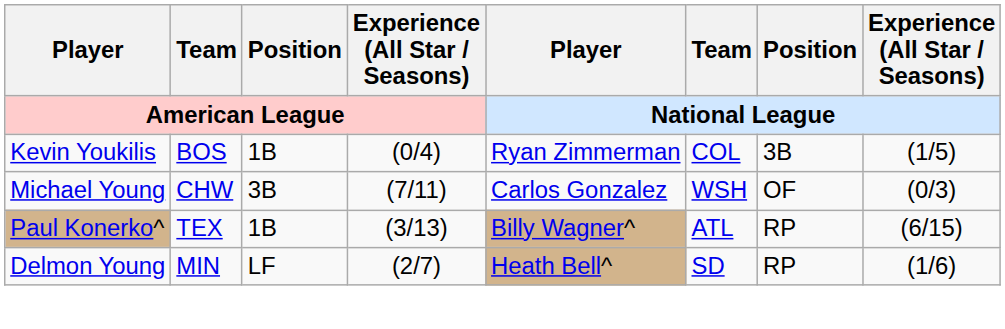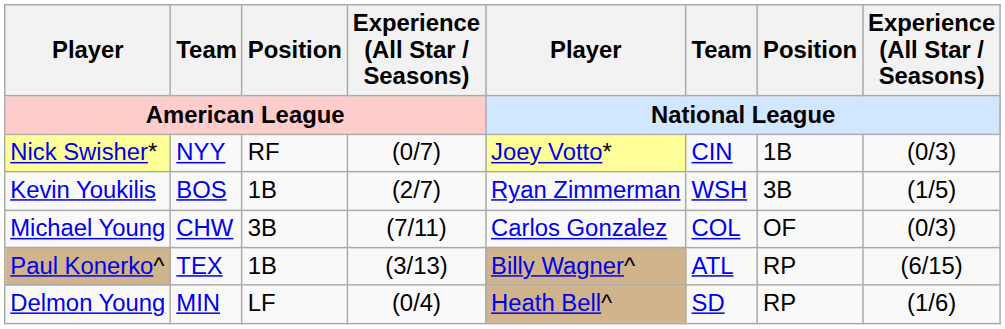 <table class="wikitable">
 <tr>
 <th>Player</th>
 <th>Team</th>
 <th>Position</th>
 <th>Experience<br>(All Star / <br>Seasons)</th>
 <th>Player</th>
 <th>Team</th>
 <th>Position</th>
 <th>Experience<br>(All Star / <br>Seasons)</th>
 </tr>
 <tr>
 <th colspan=4 style="background-color:#FFCCCC">American League</th>
 <th colspan=4 style="background-color:#D0E7FF">National League</th>
 </tr>
 <tr>
+<td style="background:#FFFF99"><a href='#'>Nick Swisher</a>*</td>
+<td><a href='#'>NYY</a></td>
+<td>RF</td>
+<td align="center">(0/7)</td>
+<td style="background:#FFFF99"><a href='#'>Joey Votto</a>*</td>
+<td><a href='#'>CIN</a></td>
+<td>1B</td>
+<td align="center">(0/3)</td>
+</tr>
+<tr>
 <td><a href='#'>Kevin Youkilis</a></td>
 <td><a href='#'>BOS</a></td>
 <td>1B</td>
-<td align="center">(0/4)</td>
+<td align="center">(2/7)</td>
 <td><a href='#'>Ryan Zimmerman</a></td>
-<td><a href='#'>COL</a></td>
+<td><a href='#'>WSH</a></td>
 <td>3B</td>
 <td align="center">(1/5)</td>
 </tr>
 <tr>
 <td><a href='#'>Michael Young</a></td>
 <td><a href='#'>CHW</a></td>
 <td>3B</td>
 <td align="center">(7/11)</td>
 <td><a href='#'>Carlos Gonzalez</a></td>
-<td><a href='#'>WSH</a></td>
+<td><a href='#'>COL</a></td>
 <td>OF</td>
 <td align="center">(0/3)</td>
 </tr>
 <tr>
 <td style="background:tan"><a href='#'>Paul Konerko</a>^</td>
 <td><a href='#'>TEX</a></td>
 <td>1B</td>
 <td align="center">(3/13)</td>
 <td style="background:tan"><a href='#'>Billy Wagner</a>^</td>
 <td><a href='#'>ATL</a></td>
 <td>RP</td>
 <td align="center">(6/15)</td>
 </tr>
 <tr>
 <td><a href='#'>Delmon Young</a></td>
 <td><a href='#'>MIN</a></td>
 <td>LF</td>
-<td align="center">(2/7)</td>
+<td align="center">(0/4)</td>
 <td style="background:tan"><a href='#'>Heath Bell</a>^</td>
 <td><a href='#'>SD</a></td>
 <td>RP</td>
 <td align="center">(1/6)</td>
 </tr>
 </table>
